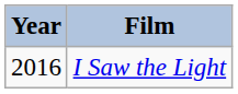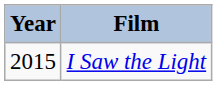 <table class="wikitable" style="font-size:95%;">
 <tr>
 <th style="background:#B0C4DE;">Year</th>
 <th style="background:#B0C4DE;">Film</th>
 </tr>
 <tr>
-<td>2016</td>
+<td>2015</td>
 <td><em><a href='#'>I Saw the Light</a></em></td>
 </tr>
 </table>
